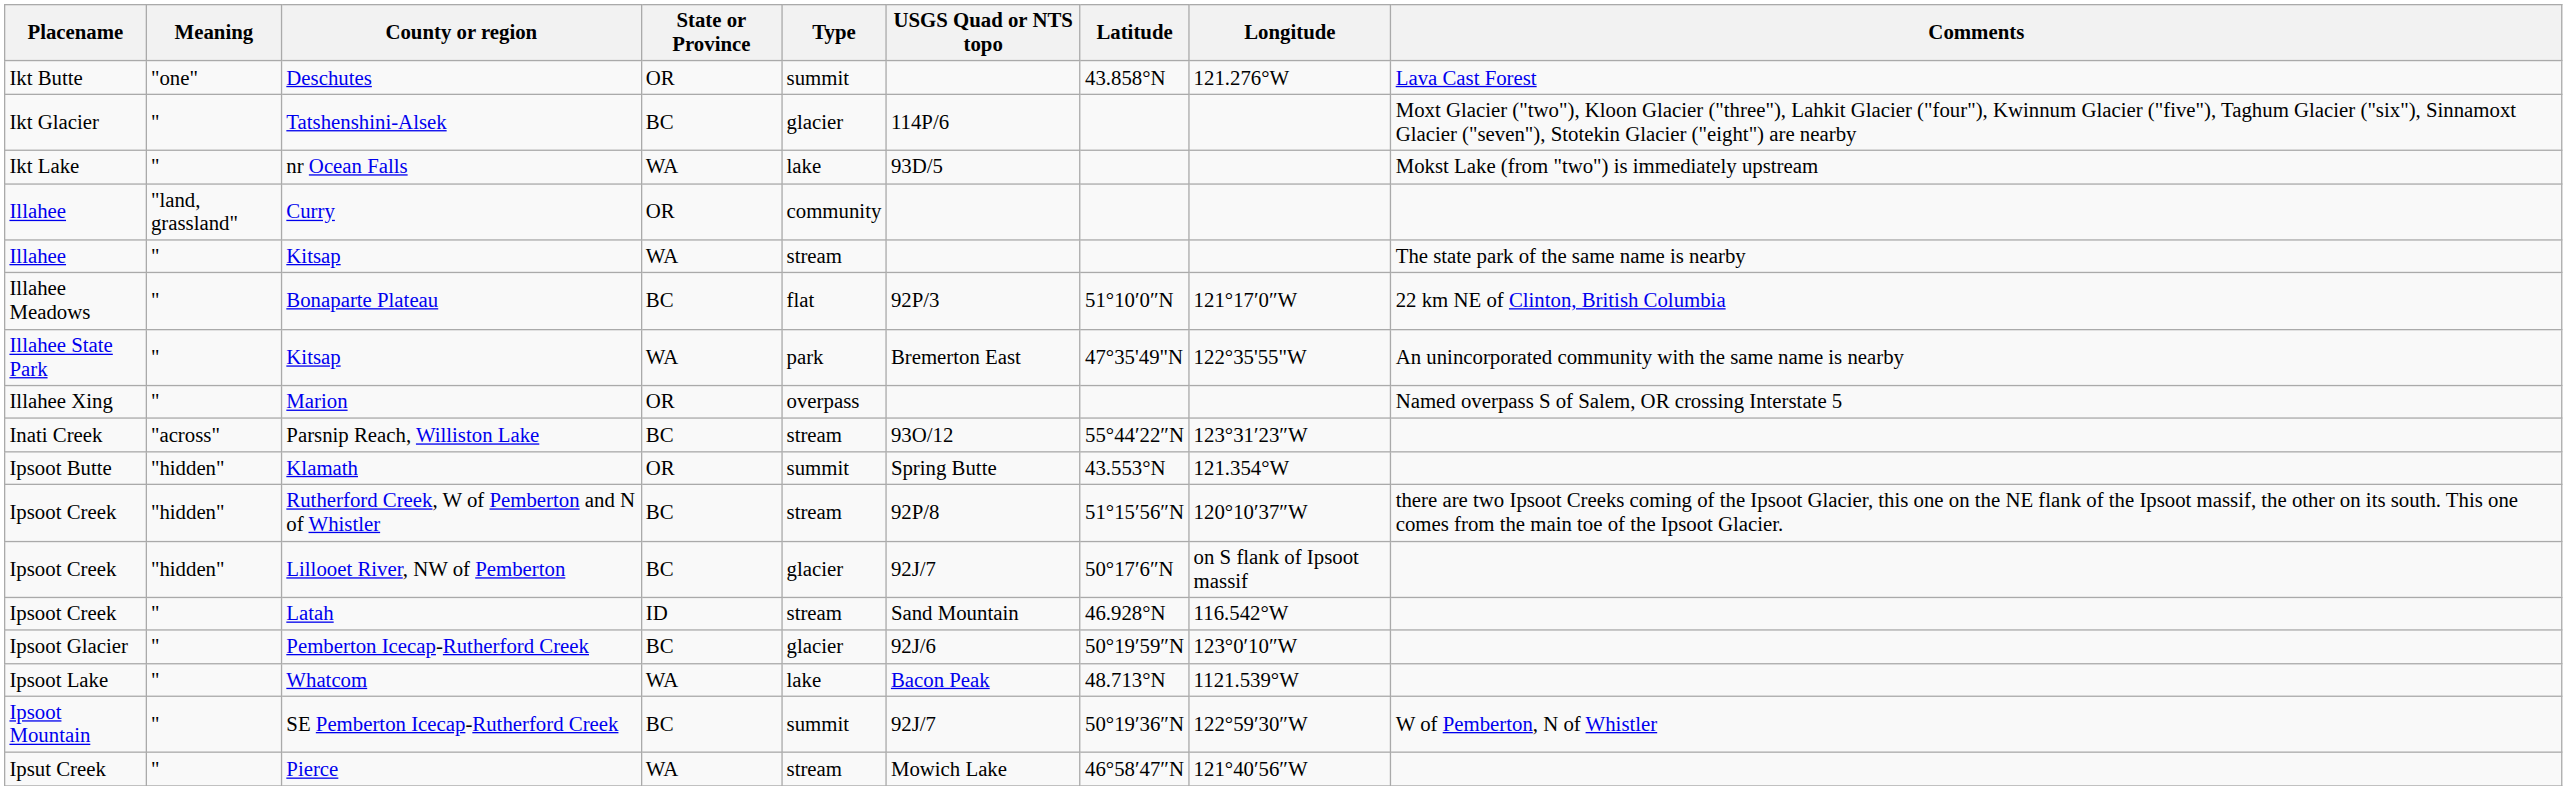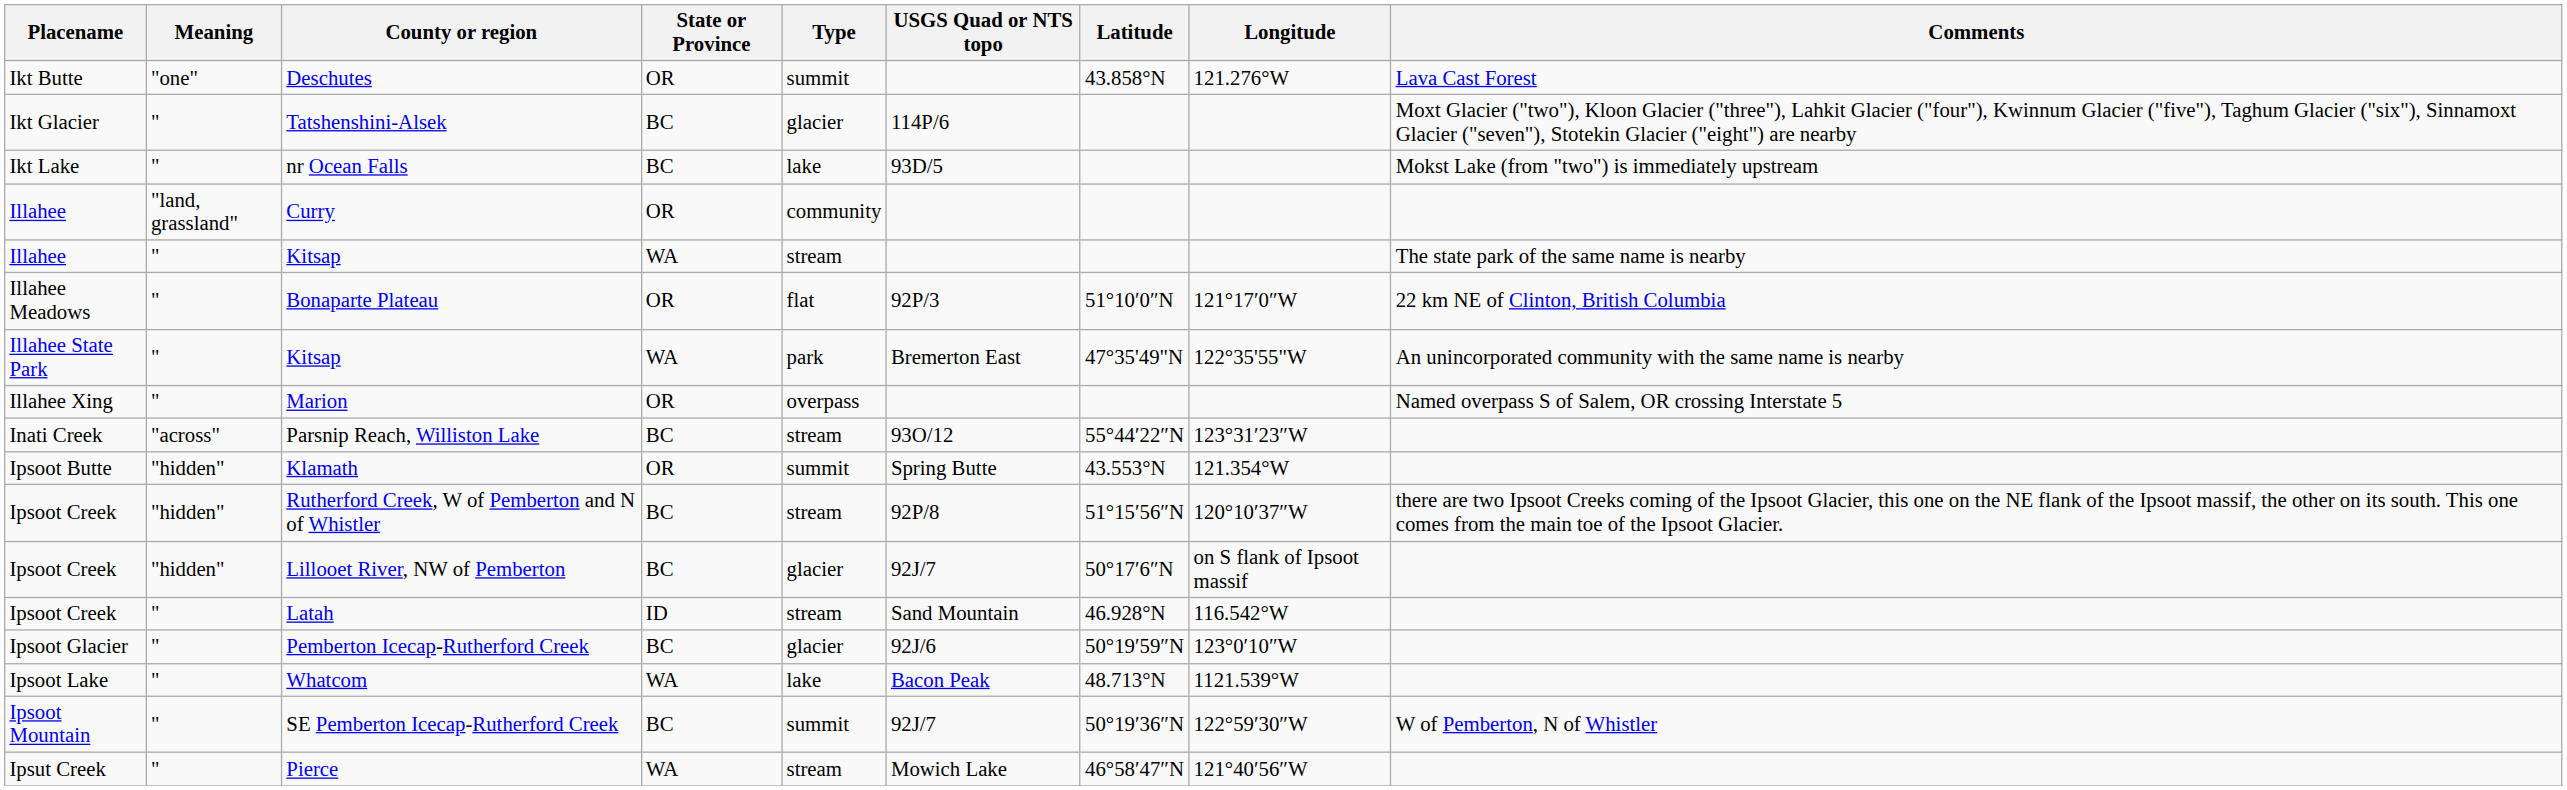 <table align=center class="wikitable">
 <tr>
 <th>Placename</th>
 <th>Meaning</th>
 <th>County or region</th>
 <th>State or Province</th>
 <th>Type</th>
 <th>USGS Quad or NTS topo</th>
 <th>Latitude</th>
 <th>Longitude</th>
 <th>Comments</th>
 </tr>
 <tr>
 <td>Ikt Butte</td>
 <td>"one"</td>
 <td><a href='#'>Deschutes</a></td>
 <td>OR</td>
 <td>summit</td>
 <td></td>
 <td>43.858°N</td>
 <td>121.276°W</td>
 <td><a href='#'>Lava Cast Forest</a></td>
 </tr>
 <tr>
 <td>Ikt Glacier</td>
 <td>"</td>
 <td><a href='#'>Tatshenshini-Alsek</a></td>
 <td>BC</td>
 <td>glacier</td>
 <td>114P/6</td>
 <td></td>
 <td></td>
 <td>Moxt Glacier ("two"), Kloon Glacier ("three"), Lahkit Glacier ("four"), Kwinnum Glacier ("five"), Taghum Glacier ("six"), Sinnamoxt Glacier ("seven"), Stotekin Glacier ("eight") are nearby</td>
 </tr>
 <tr>
 <td>Ikt Lake</td>
 <td>"</td>
 <td>nr <a href='#'>Ocean Falls</a></td>
-<td>WA</td>
+<td>BC</td>
 <td>lake</td>
 <td>93D/5</td>
 <td></td>
 <td></td>
 <td>Mokst Lake (from "two") is immediately upstream</td>
 </tr>
 <tr>
 <td><a href='#'>Illahee</a></td>
 <td>"land, grassland"</td>
 <td><a href='#'>Curry</a></td>
 <td>OR</td>
 <td>community</td>
 <td></td>
 <td></td>
 <td></td>
 <td></td>
 </tr>
 <tr>
 <td><a href='#'>Illahee</a></td>
 <td>"</td>
 <td><a href='#'>Kitsap</a></td>
 <td>WA</td>
 <td>stream</td>
 <td></td>
 <td></td>
 <td></td>
 <td>The state park of the same name is nearby</td>
 </tr>
 <tr>
 <td>Illahee Meadows</td>
 <td>"</td>
 <td><a href='#'>Bonaparte Plateau</a></td>
-<td>BC</td>
+<td>OR</td>
 <td>flat</td>
 <td>92P/3</td>
 <td>51°10′0″N</td>
 <td>121°17′0″W</td>
 <td>22 km NE of <a href='#'>Clinton, British Columbia</a></td>
 </tr>
 <tr>
 <td><a href='#'>Illahee State Park</a></td>
 <td>"</td>
 <td><a href='#'>Kitsap</a></td>
 <td>WA</td>
 <td>park</td>
 <td>Bremerton East</td>
 <td>47°35'49"N</td>
 <td>122°35'55"W</td>
 <td>An unincorporated community with the same name is nearby</td>
 </tr>
 <tr>
 <td>Illahee Xing</td>
 <td>"</td>
 <td><a href='#'>Marion</a></td>
 <td>OR</td>
 <td>overpass</td>
 <td></td>
 <td></td>
 <td></td>
 <td>Named overpass S of Salem, OR crossing Interstate 5</td>
 </tr>
 <tr>
 <td>Inati Creek</td>
 <td>"across"</td>
 <td>Parsnip Reach, <a href='#'>Williston Lake</a></td>
 <td>BC</td>
 <td>stream</td>
 <td>93O/12</td>
 <td>55°44′22″N</td>
 <td>123°31′23″W</td>
 <td></td>
 </tr>
 <tr>
 <td>Ipsoot Butte</td>
 <td>"hidden"</td>
 <td><a href='#'>Klamath</a></td>
 <td>OR</td>
 <td>summit</td>
 <td>Spring Butte</td>
 <td>43.553°N</td>
 <td>121.354°W</td>
 <td></td>
 </tr>
 <tr>
 <td>Ipsoot Creek</td>
 <td>"hidden"</td>
 <td><a href='#'>Rutherford Creek</a>, W of <a href='#'>Pemberton</a> and N of <a href='#'>Whistler</a></td>
 <td>BC</td>
 <td>stream</td>
 <td>92P/8</td>
 <td>51°15′56″N</td>
 <td>120°10′37″W</td>
 <td>there are two Ipsoot Creeks coming of the Ipsoot Glacier, this one on the NE flank of the Ipsoot massif, the other on its south.  This one comes from the main toe of the Ipsoot Glacier.</td>
 </tr>
 <tr>
 <td>Ipsoot Creek</td>
 <td>"hidden"</td>
 <td><a href='#'>Lillooet River</a>, NW of <a href='#'>Pemberton</a></td>
 <td>BC</td>
 <td>glacier</td>
 <td>92J/7</td>
 <td>50°17′6″N</td>
 <td 122°58′9″W>on S flank of Ipsoot massif</td>
 </tr>
 <tr>
 <td>Ipsoot Creek</td>
 <td>"</td>
 <td><a href='#'>Latah</a></td>
 <td>ID</td>
 <td>stream</td>
 <td>Sand Mountain</td>
 <td>46.928°N</td>
 <td>116.542°W</td>
 <td></td>
 </tr>
 <tr>
 <td>Ipsoot Glacier</td>
 <td>"</td>
 <td><a href='#'>Pemberton Icecap</a>-<a href='#'>Rutherford Creek</a></td>
 <td>BC</td>
 <td>glacier</td>
 <td>92J/6</td>
 <td>50°19′59″N</td>
 <td>123°0′10″W</td>
 <td></td>
 </tr>
 <tr>
 <td>Ipsoot Lake</td>
 <td>"</td>
 <td><a href='#'>Whatcom</a></td>
 <td>WA</td>
 <td>lake</td>
 <td><a href='#'>Bacon Peak</a></td>
 <td>48.713°N</td>
 <td>1121.539°W</td>
 <td></td>
 </tr>
 <tr>
 <td><a href='#'>Ipsoot Mountain</a></td>
 <td>"</td>
 <td>SE <a href='#'>Pemberton Icecap</a>-<a href='#'>Rutherford Creek</a></td>
 <td>BC</td>
 <td>summit</td>
 <td>92J/7</td>
 <td>50°19′36″N</td>
 <td>122°59′30″W</td>
 <td>W of <a href='#'>Pemberton</a>, N of <a href='#'>Whistler</a></td>
 </tr>
 <tr>
 <td>Ipsut Creek</td>
 <td>"</td>
 <td><a href='#'>Pierce</a></td>
 <td>WA</td>
 <td>stream</td>
 <td>Mowich Lake</td>
 <td>46°58′47″N</td>
 <td>121°40′56″W</td>
 <td></td>
 </tr>
 </table>
